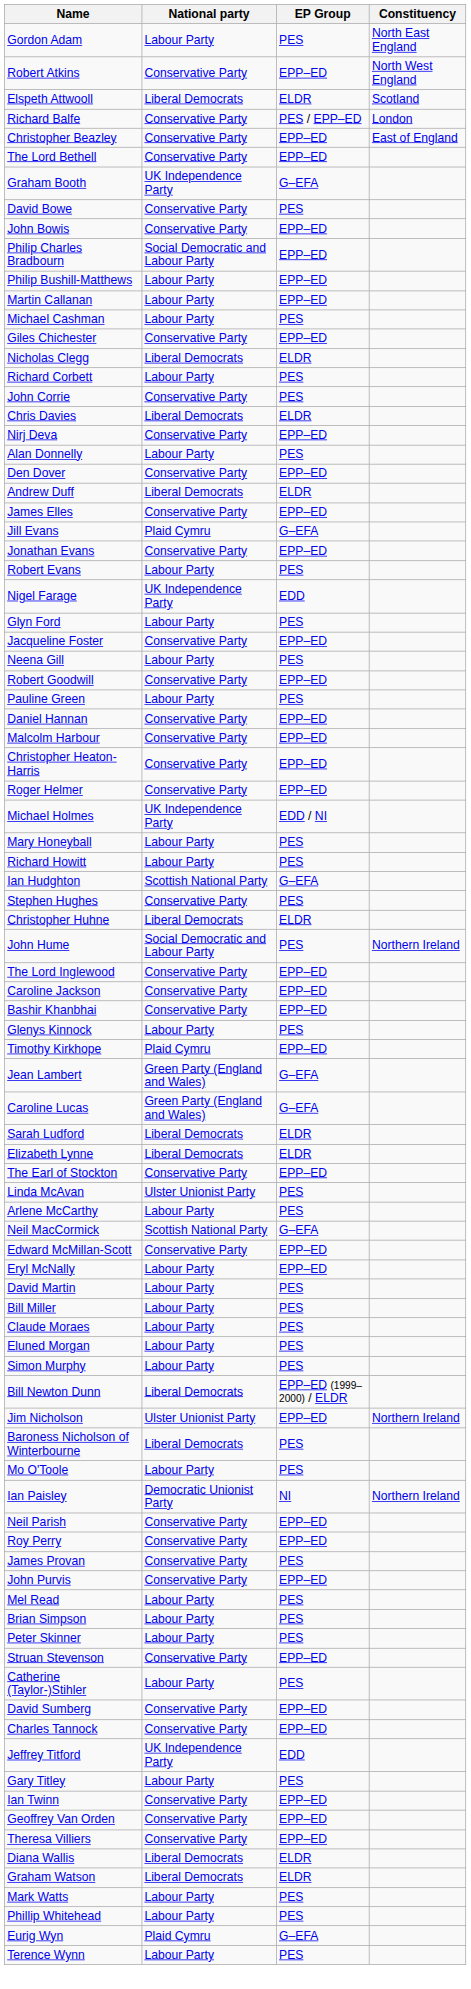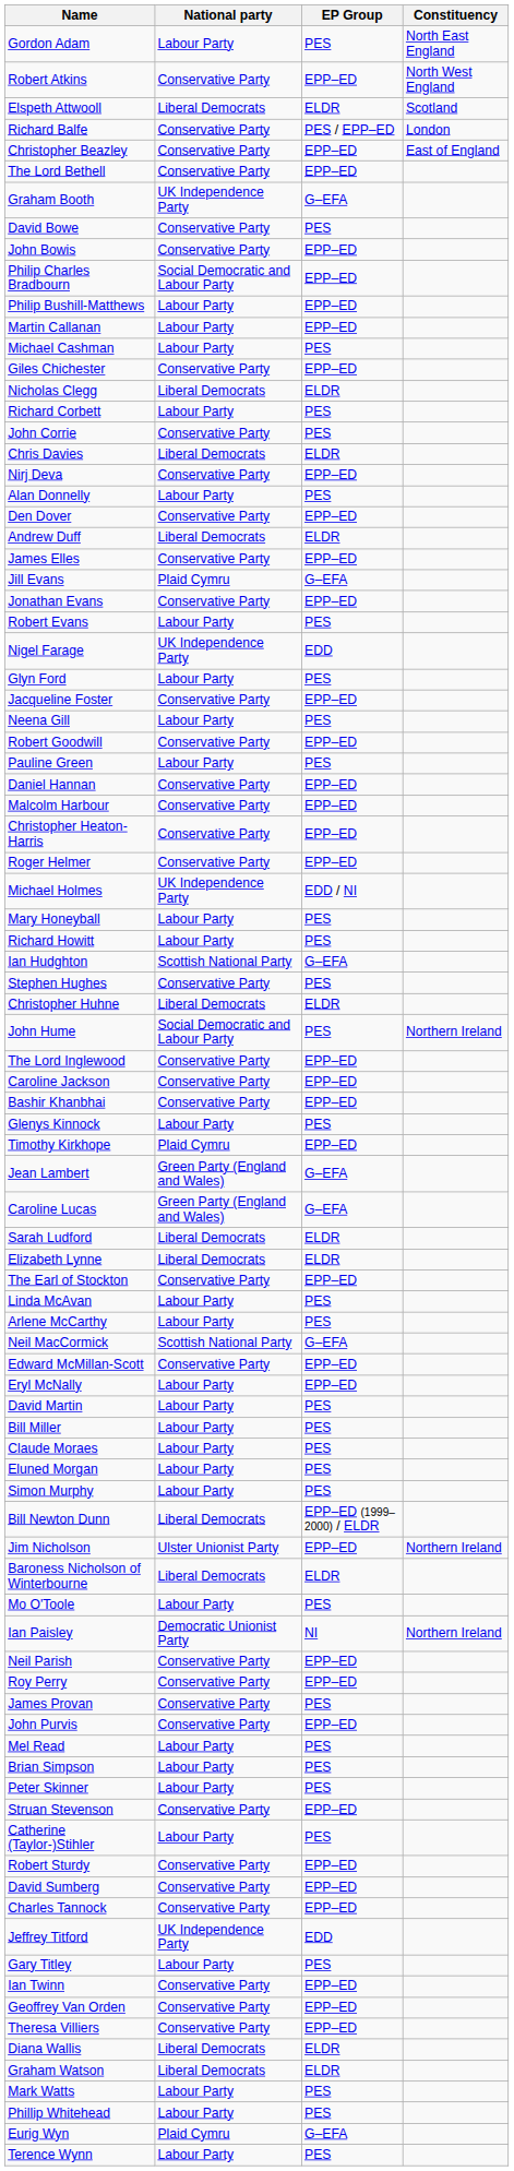 <table class="sortable wikitable">
 <tr>
 <th>Name</th>
 <th>National party</th>
 <th>EP Group</th>
 <th>Constituency</th>
 </tr>
 <tr>
 <td><a href='#'>Gordon Adam</a></td>
 <td> <a href='#'>Labour Party</a></td>
 <td> <a href='#'>PES</a></td>
 <td><a href='#'>North East England</a></td>
 </tr>
 <tr>
 <td><a href='#'>Robert Atkins</a></td>
 <td> <a href='#'>Conservative Party</a></td>
 <td> <a href='#'>EPP–ED</a></td>
 <td><a href='#'>North West England</a></td>
 </tr>
 <tr>
 <td><a href='#'>Elspeth Attwooll</a></td>
 <td> <a href='#'>Liberal Democrats</a></td>
 <td> <a href='#'>ELDR</a></td>
 <td><a href='#'>Scotland</a></td>
 </tr>
 <tr>
 <td><a href='#'>Richard Balfe</a></td>
 <td> <a href='#'>Conservative Party</a></td>
 <td> <a href='#'>PES</a> /  <a href='#'>EPP–ED</a></td>
 <td><a href='#'>London</a></td>
 </tr>
 <tr>
 <td><a href='#'>Christopher Beazley</a></td>
 <td> <a href='#'>Conservative Party</a></td>
 <td> <a href='#'>EPP–ED</a></td>
 <td><a href='#'>East of England</a></td>
 </tr>
 <tr>
 <td><a href='#'>The Lord Bethell</a></td>
 <td> <a href='#'>Conservative Party</a></td>
 <td> <a href='#'>EPP–ED</a></td>
 <td></td>
 </tr>
 <tr>
 <td><a href='#'>Graham Booth</a></td>
 <td> <a href='#'>UK Independence Party</a></td>
 <td> <a href='#'>G–EFA</a></td>
 <td></td>
 </tr>
 <tr>
 <td><a href='#'>David Bowe</a></td>
 <td> <a href='#'>Conservative Party</a></td>
 <td> <a href='#'>PES</a></td>
 <td></td>
 </tr>
 <tr>
 <td><a href='#'>John Bowis</a></td>
 <td> <a href='#'>Conservative Party</a></td>
 <td> <a href='#'>EPP–ED</a></td>
 <td></td>
 </tr>
 <tr>
 <td><a href='#'>Philip Charles Bradbourn</a></td>
 <td> <a href='#'>Social Democratic and Labour Party</a></td>
 <td> <a href='#'>EPP–ED</a></td>
 <td></td>
 </tr>
 <tr>
 <td><a href='#'>Philip Bushill-Matthews</a></td>
 <td> <a href='#'>Labour Party</a></td>
 <td> <a href='#'>EPP–ED</a></td>
 <td></td>
 </tr>
 <tr>
 <td><a href='#'>Martin Callanan</a></td>
 <td> <a href='#'>Labour Party</a></td>
 <td> <a href='#'>EPP–ED</a></td>
 <td></td>
 </tr>
 <tr>
 <td><a href='#'>Michael Cashman</a></td>
 <td> <a href='#'>Labour Party</a></td>
 <td> <a href='#'>PES</a></td>
 <td></td>
 </tr>
 <tr>
 <td><a href='#'>Giles Chichester</a></td>
 <td> <a href='#'>Conservative Party</a></td>
 <td> <a href='#'>EPP–ED</a></td>
 <td></td>
 </tr>
 <tr>
 <td><a href='#'>Nicholas Clegg</a></td>
 <td> <a href='#'>Liberal Democrats</a></td>
 <td> <a href='#'>ELDR</a></td>
 <td></td>
 </tr>
 <tr>
 <td><a href='#'>Richard Corbett</a></td>
 <td> <a href='#'>Labour Party</a></td>
 <td> <a href='#'>PES</a></td>
 <td></td>
 </tr>
 <tr>
 <td><a href='#'>John Corrie</a></td>
 <td> <a href='#'>Conservative Party</a></td>
 <td> <a href='#'>PES</a></td>
 <td></td>
 </tr>
 <tr>
 <td><a href='#'>Chris Davies</a></td>
 <td> <a href='#'>Liberal Democrats</a></td>
 <td> <a href='#'>ELDR</a></td>
 <td></td>
 </tr>
 <tr>
 <td><a href='#'>Nirj Deva</a></td>
 <td> <a href='#'>Conservative Party</a></td>
 <td> <a href='#'>EPP–ED</a></td>
 <td></td>
 </tr>
 <tr>
 <td><a href='#'>Alan Donnelly</a></td>
 <td> <a href='#'>Labour Party</a></td>
 <td> <a href='#'>PES</a></td>
 <td></td>
 </tr>
 <tr>
 <td><a href='#'>Den Dover</a></td>
 <td> <a href='#'>Conservative Party</a></td>
 <td> <a href='#'>EPP–ED</a></td>
 <td></td>
 </tr>
 <tr>
 <td><a href='#'>Andrew Duff</a></td>
 <td> <a href='#'>Liberal Democrats</a></td>
 <td> <a href='#'>ELDR</a></td>
 <td></td>
 </tr>
 <tr>
 <td><a href='#'>James Elles</a></td>
 <td> <a href='#'>Conservative Party</a></td>
 <td> <a href='#'>EPP–ED</a></td>
 <td></td>
 </tr>
 <tr>
 <td><a href='#'>Jill Evans</a></td>
 <td> <a href='#'>Plaid Cymru</a></td>
 <td> <a href='#'>G–EFA</a></td>
 <td></td>
 </tr>
 <tr>
 <td><a href='#'>Jonathan Evans</a></td>
 <td> <a href='#'>Conservative Party</a></td>
 <td> <a href='#'>EPP–ED</a></td>
 <td></td>
 </tr>
 <tr>
 <td><a href='#'>Robert Evans</a></td>
 <td> <a href='#'>Labour Party</a></td>
 <td> <a href='#'>PES</a></td>
 <td></td>
 </tr>
 <tr>
 <td><a href='#'>Nigel Farage</a></td>
 <td> <a href='#'>UK Independence Party</a></td>
 <td> <a href='#'>EDD</a></td>
 <td></td>
 </tr>
 <tr>
 <td><a href='#'>Glyn Ford</a></td>
 <td> <a href='#'>Labour Party</a></td>
 <td> <a href='#'>PES</a></td>
 <td></td>
 </tr>
 <tr>
 <td><a href='#'>Jacqueline Foster</a></td>
 <td> <a href='#'>Conservative Party</a></td>
 <td> <a href='#'>EPP–ED</a></td>
 <td></td>
 </tr>
 <tr>
 <td><a href='#'>Neena Gill</a></td>
 <td> <a href='#'>Labour Party</a></td>
 <td> <a href='#'>PES</a></td>
 <td></td>
 </tr>
 <tr>
 <td><a href='#'>Robert Goodwill</a></td>
 <td> <a href='#'>Conservative Party</a></td>
 <td> <a href='#'>EPP–ED</a></td>
 <td></td>
 </tr>
 <tr>
 <td><a href='#'>Pauline Green</a></td>
 <td> <a href='#'>Labour Party</a></td>
 <td> <a href='#'>PES</a></td>
 <td></td>
 </tr>
 <tr>
 <td><a href='#'>Daniel Hannan</a></td>
 <td> <a href='#'>Conservative Party</a></td>
 <td> <a href='#'>EPP–ED</a></td>
 <td></td>
 </tr>
 <tr>
 <td><a href='#'>Malcolm Harbour</a></td>
 <td> <a href='#'>Conservative Party</a></td>
 <td> <a href='#'>EPP–ED</a></td>
 <td></td>
 </tr>
 <tr>
 <td><a href='#'>Christopher Heaton-Harris</a></td>
 <td> <a href='#'>Conservative Party</a></td>
 <td> <a href='#'>EPP–ED</a></td>
 <td></td>
 </tr>
 <tr>
 <td><a href='#'>Roger Helmer</a></td>
 <td> <a href='#'>Conservative Party</a></td>
 <td> <a href='#'>EPP–ED</a></td>
 <td></td>
 </tr>
 <tr>
 <td><a href='#'>Michael Holmes</a></td>
 <td> <a href='#'>UK Independence Party</a></td>
 <td> <a href='#'>EDD</a> /  <a href='#'>NI</a></td>
 <td></td>
 </tr>
 <tr>
 <td><a href='#'>Mary Honeyball</a></td>
 <td> <a href='#'>Labour Party</a></td>
 <td> <a href='#'>PES</a></td>
 <td></td>
 </tr>
 <tr>
 <td><a href='#'>Richard Howitt</a></td>
 <td> <a href='#'>Labour Party</a></td>
 <td> <a href='#'>PES</a></td>
 <td></td>
 </tr>
 <tr>
 <td><a href='#'>Ian Hudghton</a></td>
 <td> <a href='#'>Scottish National Party</a></td>
 <td> <a href='#'>G–EFA</a></td>
 <td></td>
 </tr>
 <tr>
 <td><a href='#'>Stephen Hughes</a></td>
 <td> <a href='#'>Conservative Party</a></td>
 <td> <a href='#'>PES</a></td>
 <td></td>
 </tr>
 <tr>
 <td><a href='#'>Christopher Huhne</a></td>
 <td> <a href='#'>Liberal Democrats</a></td>
 <td> <a href='#'>ELDR</a></td>
 <td></td>
 </tr>
 <tr>
 <td><a href='#'>John Hume</a></td>
 <td> <a href='#'>Social Democratic and Labour Party</a></td>
 <td> <a href='#'>PES</a></td>
 <td><a href='#'>Northern Ireland</a></td>
 </tr>
 <tr>
 <td><a href='#'>The Lord Inglewood</a></td>
 <td> <a href='#'>Conservative Party</a></td>
 <td> <a href='#'>EPP–ED</a></td>
 <td></td>
 </tr>
 <tr>
 <td><a href='#'>Caroline Jackson</a></td>
 <td> <a href='#'>Conservative Party</a></td>
 <td> <a href='#'>EPP–ED</a></td>
 <td></td>
 </tr>
 <tr>
 <td><a href='#'>Bashir Khanbhai</a></td>
 <td> <a href='#'>Conservative Party</a></td>
 <td> <a href='#'>EPP–ED</a></td>
 <td></td>
 </tr>
 <tr>
 <td><a href='#'>Glenys Kinnock</a></td>
 <td> <a href='#'>Labour Party</a></td>
 <td> <a href='#'>PES</a></td>
 <td></td>
 </tr>
 <tr>
 <td><a href='#'>Timothy Kirkhope</a></td>
 <td> <a href='#'>Plaid Cymru</a></td>
 <td> <a href='#'>EPP–ED</a></td>
 <td></td>
 </tr>
 <tr>
 <td><a href='#'>Jean Lambert</a></td>
 <td> <a href='#'>Green Party (England and Wales)</a></td>
 <td> <a href='#'>G–EFA</a></td>
 <td></td>
 </tr>
 <tr>
 <td><a href='#'>Caroline Lucas</a></td>
 <td> <a href='#'>Green Party (England and Wales)</a></td>
 <td> <a href='#'>G–EFA</a></td>
 <td></td>
 </tr>
 <tr>
 <td><a href='#'>Sarah Ludford</a></td>
 <td> <a href='#'>Liberal Democrats</a></td>
 <td> <a href='#'>ELDR</a></td>
 <td></td>
 </tr>
 <tr>
 <td><a href='#'>Elizabeth Lynne</a></td>
 <td> <a href='#'>Liberal Democrats</a></td>
 <td> <a href='#'>ELDR</a></td>
 <td></td>
 </tr>
 <tr>
 <td><a href='#'>The Earl of Stockton</a></td>
 <td> <a href='#'>Conservative Party</a></td>
 <td> <a href='#'>EPP–ED</a></td>
 <td></td>
 </tr>
 <tr>
 <td><a href='#'>Linda McAvan</a></td>
-<td> <a href='#'>Ulster Unionist Party</a></td>
+<td> <a href='#'>Labour Party</a></td>
 <td> <a href='#'>PES</a></td>
 <td></td>
 </tr>
 <tr>
 <td><a href='#'>Arlene McCarthy</a></td>
 <td> <a href='#'>Labour Party</a></td>
 <td> <a href='#'>PES</a></td>
 <td></td>
 </tr>
 <tr>
 <td><a href='#'>Neil MacCormick</a></td>
 <td> <a href='#'>Scottish National Party</a></td>
 <td> <a href='#'>G–EFA</a></td>
 <td></td>
 </tr>
 <tr>
 <td><a href='#'>Edward McMillan-Scott</a></td>
 <td> <a href='#'>Conservative Party</a></td>
 <td> <a href='#'>EPP–ED</a></td>
 <td></td>
 </tr>
 <tr>
 <td><a href='#'>Eryl McNally</a></td>
 <td> <a href='#'>Labour Party</a></td>
 <td> <a href='#'>EPP–ED</a></td>
 <td></td>
 </tr>
 <tr>
 <td><a href='#'>David Martin</a></td>
 <td> <a href='#'>Labour Party</a></td>
 <td> <a href='#'>PES</a></td>
 <td></td>
 </tr>
 <tr>
 <td><a href='#'>Bill Miller</a></td>
 <td> <a href='#'>Labour Party</a></td>
 <td> <a href='#'>PES</a></td>
 <td></td>
 </tr>
 <tr>
 <td><a href='#'>Claude Moraes</a></td>
 <td> <a href='#'>Labour Party</a></td>
 <td> <a href='#'>PES</a></td>
 <td></td>
 </tr>
 <tr>
 <td><a href='#'>Eluned Morgan</a></td>
 <td> <a href='#'>Labour Party</a></td>
 <td> <a href='#'>PES</a></td>
 <td></td>
 </tr>
 <tr>
 <td><a href='#'>Simon Murphy</a></td>
 <td> <a href='#'>Labour Party</a></td>
 <td> <a href='#'>PES</a></td>
 <td></td>
 </tr>
 <tr>
 <td><a href='#'>Bill Newton Dunn</a></td>
 <td> <a href='#'>Liberal Democrats</a></td>
 <td> <a href='#'>EPP–ED</a> <small>(1999–2000)</small> /  <a href='#'>ELDR</a></td>
 <td></td>
 </tr>
 <tr>
 <td><a href='#'>Jim Nicholson</a></td>
 <td> <a href='#'>Ulster Unionist Party</a></td>
 <td> <a href='#'>EPP–ED</a></td>
 <td><a href='#'>Northern Ireland</a></td>
 </tr>
 <tr>
 <td><a href='#'>Baroness Nicholson of Winterbourne</a></td>
 <td> <a href='#'>Liberal Democrats</a></td>
-<td> <a href='#'>PES</a></td>
+<td> <a href='#'>ELDR</a></td>
 <td></td>
 </tr>
 <tr>
 <td><a href='#'>Mo O'Toole</a></td>
 <td> <a href='#'>Labour Party</a></td>
 <td> <a href='#'>PES</a></td>
 <td></td>
 </tr>
 <tr>
 <td><a href='#'>Ian Paisley</a></td>
 <td> <a href='#'>Democratic Unionist Party</a></td>
 <td> <a href='#'>NI</a></td>
 <td><a href='#'>Northern Ireland</a></td>
 </tr>
 <tr>
 <td><a href='#'>Neil Parish</a></td>
 <td> <a href='#'>Conservative Party</a></td>
 <td> <a href='#'>EPP–ED</a></td>
 <td></td>
 </tr>
 <tr>
 <td><a href='#'>Roy Perry</a></td>
 <td> <a href='#'>Conservative Party</a></td>
 <td> <a href='#'>EPP–ED</a></td>
 <td></td>
 </tr>
 <tr>
 <td><a href='#'>James Provan</a></td>
 <td> <a href='#'>Conservative Party</a></td>
 <td> <a href='#'>PES</a></td>
 <td></td>
 </tr>
 <tr>
 <td><a href='#'>John Purvis</a></td>
 <td> <a href='#'>Conservative Party</a></td>
 <td> <a href='#'>EPP–ED</a></td>
 <td></td>
 </tr>
 <tr>
 <td><a href='#'>Mel Read</a></td>
 <td> <a href='#'>Labour Party</a></td>
 <td> <a href='#'>PES</a></td>
 <td></td>
 </tr>
 <tr>
 <td><a href='#'>Brian Simpson</a></td>
 <td> <a href='#'>Labour Party</a></td>
 <td> <a href='#'>PES</a></td>
 <td></td>
 </tr>
 <tr>
 <td><a href='#'>Peter Skinner</a></td>
 <td> <a href='#'>Labour Party</a></td>
 <td> <a href='#'>PES</a></td>
 <td></td>
 </tr>
 <tr>
 <td><a href='#'>Struan Stevenson</a></td>
 <td> <a href='#'>Conservative Party</a></td>
 <td> <a href='#'>EPP–ED</a></td>
 <td></td>
 </tr>
 <tr>
 <td><a href='#'>Catherine (Taylor-)Stihler</a></td>
 <td> <a href='#'>Labour Party</a></td>
 <td> <a href='#'>PES</a></td>
+<td></td>
+</tr>
+<tr>
+<td><a href='#'>Robert Sturdy</a></td>
+<td> <a href='#'>Conservative Party</a></td>
+<td> <a href='#'>EPP–ED</a></td>
 <td></td>
 </tr>
 <tr>
 <td><a href='#'>David Sumberg</a></td>
 <td> <a href='#'>Conservative Party</a></td>
 <td> <a href='#'>EPP–ED</a></td>
 <td></td>
 </tr>
 <tr>
 <td><a href='#'>Charles Tannock</a></td>
 <td> <a href='#'>Conservative Party</a></td>
 <td> <a href='#'>EPP–ED</a></td>
 <td></td>
 </tr>
 <tr>
 <td><a href='#'>Jeffrey Titford</a></td>
 <td> <a href='#'>UK Independence Party</a></td>
 <td> <a href='#'>EDD</a></td>
 <td></td>
 </tr>
 <tr>
 <td><a href='#'>Gary Titley</a></td>
 <td> <a href='#'>Labour Party</a></td>
 <td> <a href='#'>PES</a></td>
 <td></td>
 </tr>
 <tr>
 <td><a href='#'>Ian Twinn</a></td>
 <td> <a href='#'>Conservative Party</a></td>
 <td> <a href='#'>EPP–ED</a></td>
 <td></td>
 </tr>
 <tr>
 <td><a href='#'>Geoffrey Van Orden</a></td>
 <td> <a href='#'>Conservative Party</a></td>
 <td> <a href='#'>EPP–ED</a></td>
 <td></td>
 </tr>
 <tr>
 <td><a href='#'>Theresa Villiers</a></td>
 <td> <a href='#'>Conservative Party</a></td>
 <td> <a href='#'>EPP–ED</a></td>
 <td></td>
 </tr>
 <tr>
 <td><a href='#'>Diana Wallis</a></td>
 <td> <a href='#'>Liberal Democrats</a></td>
 <td> <a href='#'>ELDR</a></td>
 <td></td>
 </tr>
 <tr>
 <td><a href='#'>Graham Watson</a></td>
 <td> <a href='#'>Liberal Democrats</a></td>
 <td> <a href='#'>ELDR</a></td>
 <td></td>
 </tr>
 <tr>
 <td><a href='#'>Mark Watts</a></td>
 <td> <a href='#'>Labour Party</a></td>
 <td> <a href='#'>PES</a></td>
 <td></td>
 </tr>
 <tr>
 <td><a href='#'>Phillip Whitehead</a></td>
 <td> <a href='#'>Labour Party</a></td>
 <td> <a href='#'>PES</a></td>
 <td></td>
 </tr>
 <tr>
 <td><a href='#'>Eurig Wyn</a></td>
 <td> <a href='#'>Plaid Cymru</a></td>
 <td> <a href='#'>G–EFA</a></td>
 <td></td>
 </tr>
 <tr>
 <td><a href='#'>Terence Wynn</a></td>
 <td> <a href='#'>Labour Party</a></td>
 <td> <a href='#'>PES</a></td>
 <td></td>
 </tr>
 </table>
